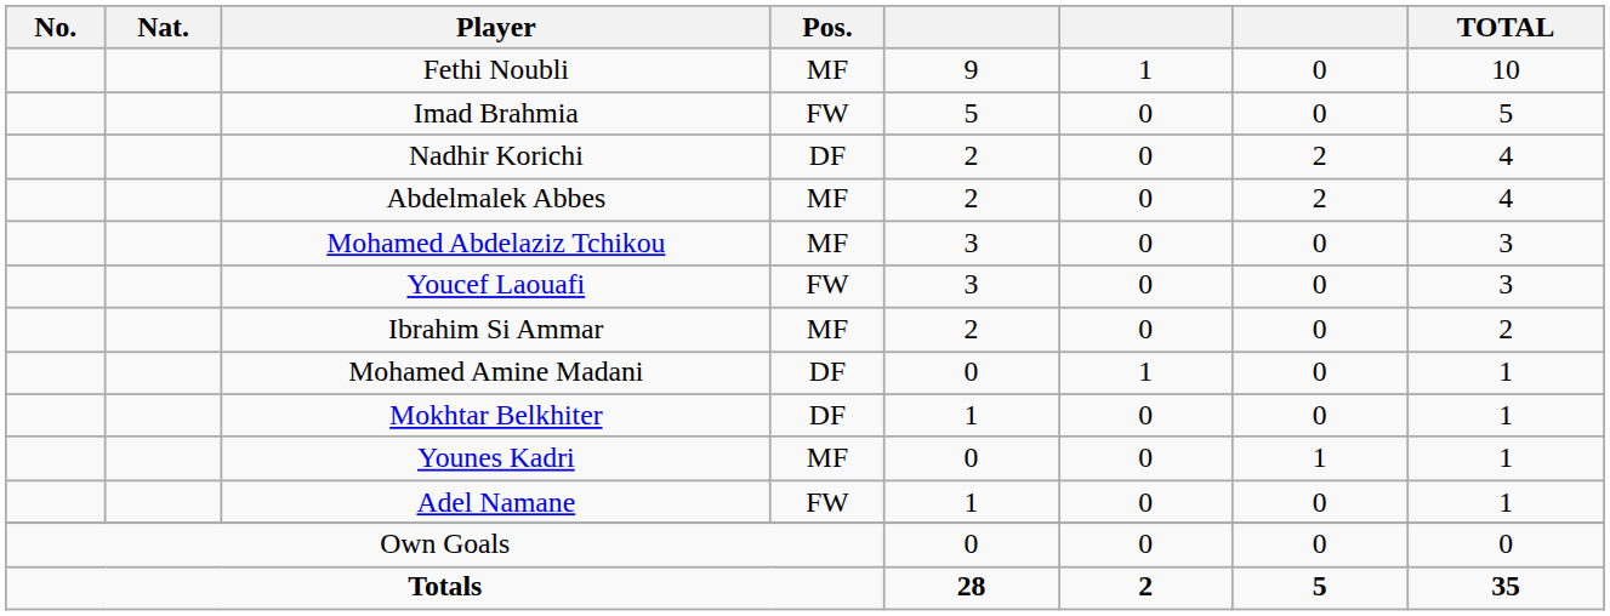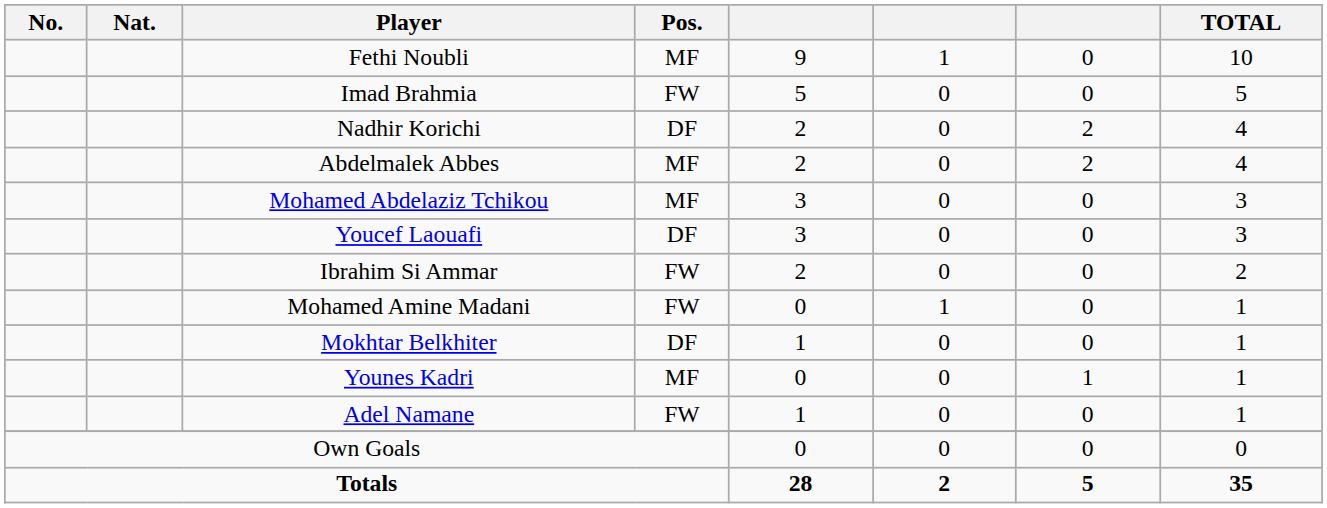 <table class="wikitable sortable alternance"  style="font-size:85%; text-align:center; line-height:14px; width:60%;">
 <tr>
 <th width=10>No.</th>
 <th width=10>Nat.</th>
 <th width=140>Player</th>
 <th width=10>Pos.</th>
 <th width=40></th>
 <th width=40></th>
 <th width=40></th>
 <th width=10>TOTAL</th>
 </tr>
 <tr>
 <td></td>
 <td></td>
 <td>Fethi Noubli</td>
 <td>MF</td>
 <td>9</td>
 <td>1</td>
 <td>0</td>
 <td>10</td>
 </tr>
 <tr>
 <td></td>
 <td></td>
 <td>Imad Brahmia</td>
 <td>FW</td>
 <td>5</td>
 <td>0</td>
 <td>0</td>
 <td>5</td>
 </tr>
 <tr>
 <td></td>
 <td></td>
 <td>Nadhir Korichi</td>
 <td>DF</td>
 <td>2</td>
 <td>0</td>
 <td>2</td>
 <td>4</td>
 </tr>
 <tr>
 <td></td>
 <td></td>
 <td>Abdelmalek Abbes</td>
 <td>MF</td>
 <td>2</td>
 <td>0</td>
 <td>2</td>
 <td>4</td>
 </tr>
 <tr>
 <td></td>
 <td></td>
 <td><a href='#'>Mohamed Abdelaziz Tchikou</a></td>
 <td>MF</td>
 <td>3</td>
 <td>0</td>
 <td>0</td>
 <td>3</td>
 </tr>
 <tr>
 <td></td>
 <td></td>
 <td><a href='#'>Youcef Laouafi</a></td>
-<td>FW</td>
+<td>DF</td>
 <td>3</td>
 <td>0</td>
 <td>0</td>
 <td>3</td>
 </tr>
 <tr>
 <td></td>
 <td></td>
 <td>Ibrahim Si Ammar</td>
-<td>MF</td>
+<td>FW</td>
 <td>2</td>
 <td>0</td>
 <td>0</td>
 <td>2</td>
 </tr>
 <tr>
 <td></td>
 <td></td>
 <td>Mohamed Amine Madani</td>
-<td>DF</td>
+<td>FW</td>
 <td>0</td>
 <td>1</td>
 <td>0</td>
 <td>1</td>
 </tr>
 <tr>
 <td></td>
 <td></td>
 <td><a href='#'>Mokhtar Belkhiter</a></td>
 <td>DF</td>
 <td>1</td>
 <td>0</td>
 <td>0</td>
 <td>1</td>
 </tr>
 <tr>
 <td></td>
 <td></td>
 <td><a href='#'>Younes Kadri</a></td>
 <td>MF</td>
 <td>0</td>
 <td>0</td>
 <td>1</td>
 <td>1</td>
 </tr>
 <tr>
 <td></td>
 <td></td>
 <td><a href='#'>Adel Namane</a></td>
 <td>FW</td>
 <td>1</td>
 <td>0</td>
 <td>0</td>
 <td>1</td>
 </tr>
 <tr>
 </tr>
 <tr class="sortbottom">
 <td colspan="4">Own Goals</td>
 <td>0</td>
 <td>0</td>
 <td>0</td>
 <td>0</td>
 </tr>
 <tr class="sortbottom">
 <td colspan="4"><strong>Totals</strong></td>
 <td><strong>28</strong></td>
 <td><strong>2</strong></td>
 <td><strong>5</strong></td>
 <td><strong>35</strong></td>
 </tr>
 </table>
